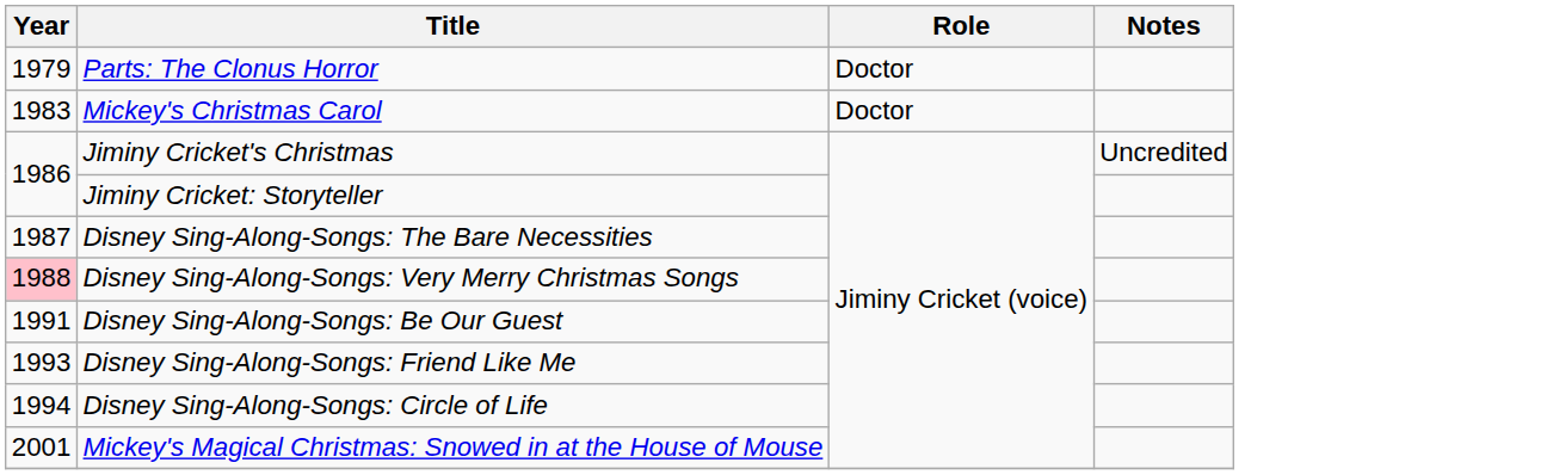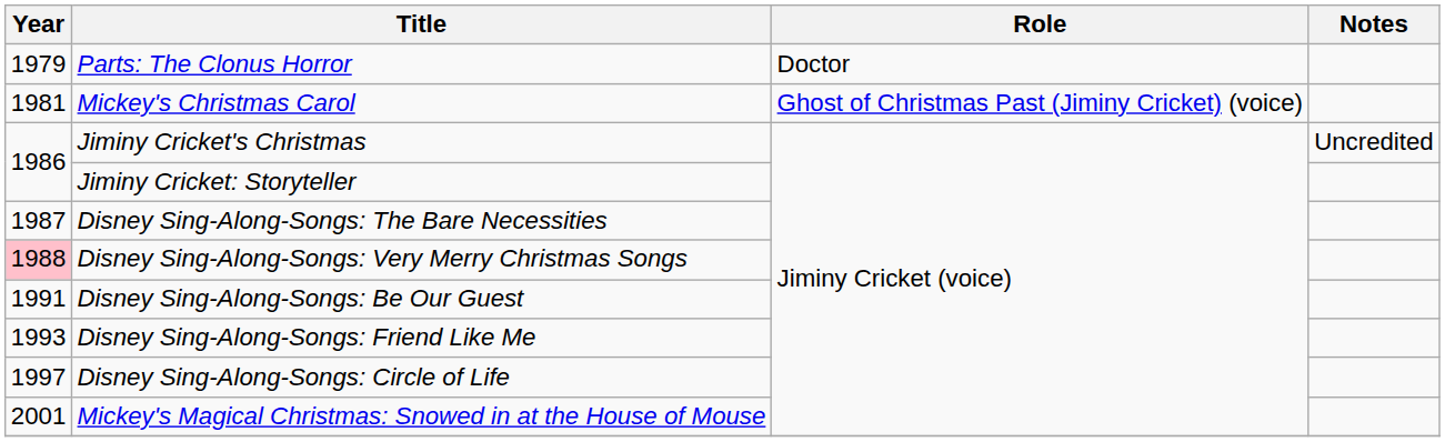 <table class = "wikitable sortable">
 <tr>
 <th>Year</th>
 <th>Title</th>
 <th>Role</th>
 <th class = "unsortable">Notes</th>
 </tr>
 <tr>
 <td>1979</td>
 <td><em><a href='#'>Parts: The Clonus Horror</a></em></td>
 <td>Doctor</td>
 <td></td>
 </tr>
 <tr>
-<td>1983</td>
+<td>1981</td>
 <td><em><a href='#'>Mickey's Christmas Carol</a></em></td>
-<td>Doctor</td>
+<td><a href='#'>Ghost of Christmas Past (Jiminy Cricket)</a> (voice)</td>
 <td></td>
 </tr>
 <tr>
 <td rowspan="2">1986</td>
 <td><em>Jiminy Cricket's Christmas</em></td>
 <td rowspan="8">Jiminy Cricket (voice)</td>
 <td>Uncredited</td>
 </tr>
 <tr>
 <td><em>Jiminy Cricket: Storyteller</em></td>
 <td></td>
 </tr>
 <tr>
 <td>1987</td>
 <td><em>Disney Sing-Along-Songs: The Bare Necessities</em></td>
 <td></td>
 </tr>
 <tr>
 <td style="background: pink;">1988</td>
 <td><em>Disney Sing-Along-Songs: Very Merry Christmas Songs</em></td>
 <td></td>
 </tr>
 <tr>
 <td>1991</td>
 <td><em>Disney Sing-Along-Songs: Be Our Guest</em></td>
 <td></td>
 </tr>
 <tr>
 <td>1993</td>
 <td><em>Disney Sing-Along-Songs: Friend Like Me</em></td>
 <td></td>
 </tr>
 <tr>
-<td>1994</td>
+<td>1997</td>
 <td><em>Disney Sing-Along-Songs: Circle of Life</em></td>
 <td></td>
 </tr>
 <tr>
 <td>2001</td>
 <td><em><a href='#'>Mickey's Magical Christmas: Snowed in at the House of Mouse</a></em></td>
 <td></td>
 </tr>
 <tr>
 </tr>
 </table>
